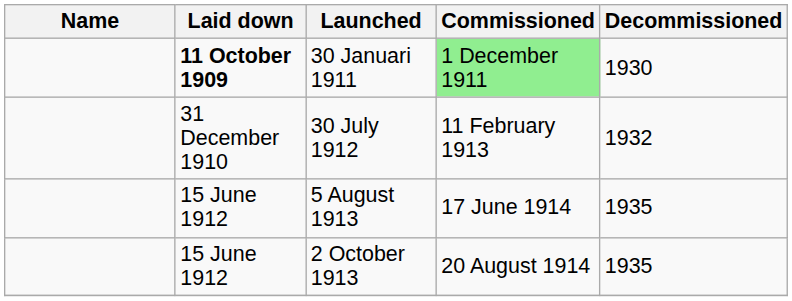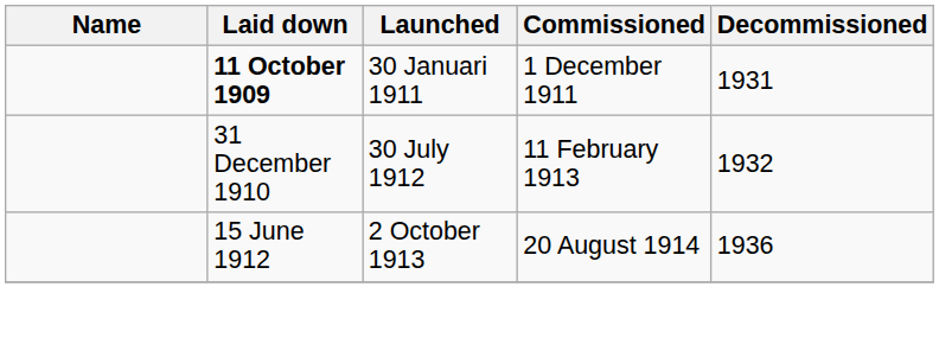 <table class="wikitable">
 <tr>
 <th width="120">Name</th>
 <th width="90">Laid down</th>
 <th width="90">Launched</th>
 <th width="90">Commissioned</th>
 <th width="90">Decommissioned</th>
 </tr>
 <tr>
 <td></td>
 <td><strong>11 October 1909</strong></td>
 <td>30 Januari 1911</td>
-<td style="background: lightgreen;">1 December 1911</td>
-<td>1930</td>
+<td>1 December 1911</td>
+<td>1931</td>
 </tr>
 <tr>
 <td></td>
 <td>31 December 1910</td>
 <td>30 July 1912</td>
 <td>11 February 1913</td>
 <td>1932</td>
 </tr>
 <tr>
 <td></td>
 <td>15 June 1912</td>
-<td>5 August 1913</td>
-<td>17 June 1914</td>
-<td>1935</td>
-</tr>
-<tr>
-<td></td>
-<td>15 June 1912</td>
 <td>2 October 1913</td>
 <td>20 August 1914</td>
-<td>1935</td>
+<td>1936</td>
 </tr>
 <tr>
 </tr>
 </table>
